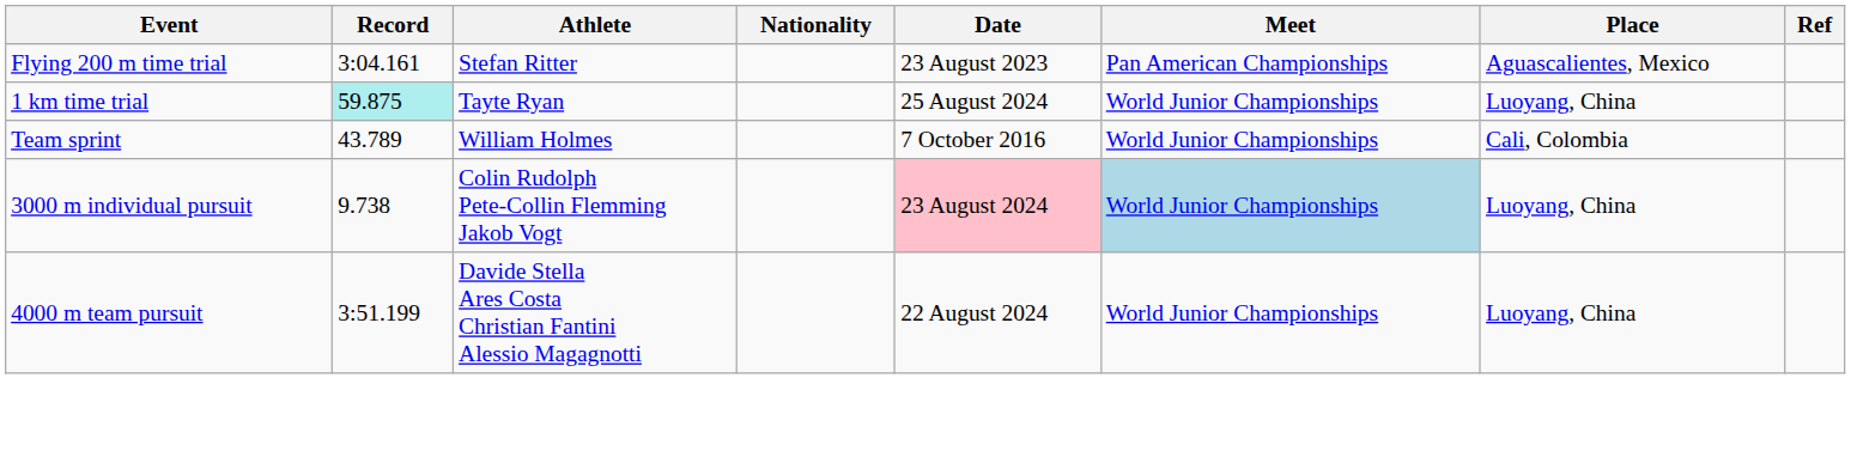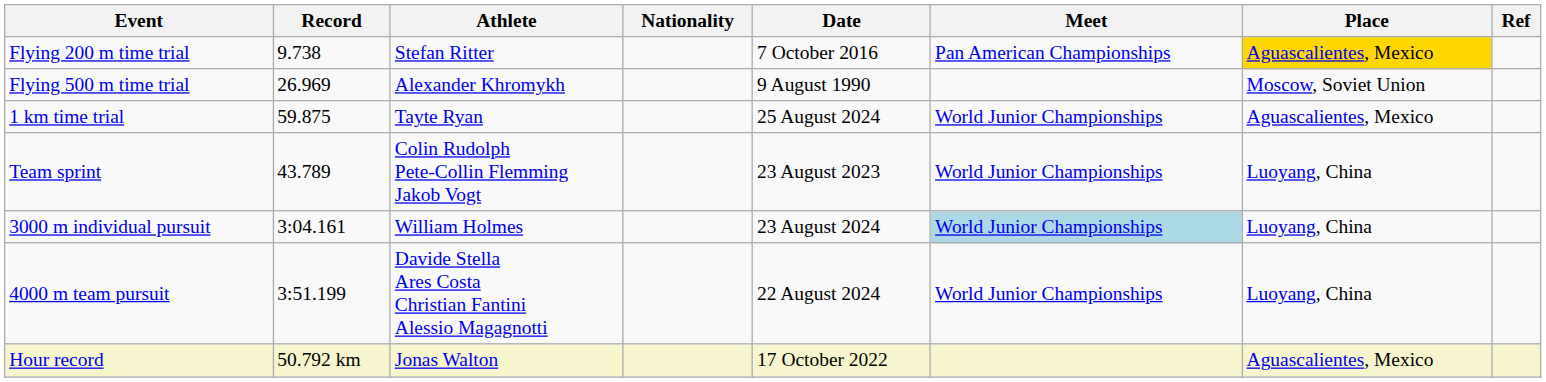 <table class="wikitable" style="font-size:95%; width: 95%;">
 <tr>
 <th>Event</th>
 <th>Record</th>
 <th>Athlete</th>
 <th>Nationality</th>
 <th>Date</th>
 <th>Meet</th>
 <th>Place</th>
 <th>Ref</th>
 </tr>
 <tr>
 <td><a href='#'>Flying 200 m time trial</a></td>
-<td>3:04.161</td>
+<td>9.738</td>
 <td><a href='#'>Stefan Ritter</a></td>
 <td></td>
-<td>23 August 2023</td>
+<td>7 October 2016</td>
 <td><a href='#'>Pan American Championships</a></td>
+<td style="background: gold;"><a href='#'>Aguascalientes</a>, Mexico</td>
+<td></td>
+</tr>
+<tr>
+<td><a href='#'>Flying 500 m time trial</a></td>
+<td>26.969</td>
+<td><a href='#'>Alexander Khromykh</a></td>
+<td></td>
+<td>9 August 1990</td>
+<td></td>
+<td><a href='#'>Moscow</a>, Soviet Union</td>
+<td></td>
+</tr>
+<tr>
+<td><a href='#'>1 km time trial</a></td>
+<td>59.875</td>
+<td><a href='#'>Tayte Ryan</a></td>
+<td></td>
+<td>25 August 2024</td>
+<td><a href='#'>World Junior Championships</a></td>
 <td><a href='#'>Aguascalientes</a>, Mexico</td>
 <td></td>
 </tr>
 <tr>
-<td><a href='#'>1 km time trial</a></td>
-<td style="background: paleturquoise;">59.875</td>
-<td><a href='#'>Tayte Ryan</a></td>
+<td><a href='#'>Team sprint</a></td>
+<td>43.789</td>
+<td><a href='#'>Colin Rudolph</a><br><a href='#'>Pete-Collin Flemming</a><br><a href='#'>Jakob Vogt</a></td>
 <td></td>
-<td>25 August 2024</td>
+<td>23 August 2023</td>
 <td><a href='#'>World Junior Championships</a></td>
 <td><a href='#'>Luoyang</a>, China</td>
 <td></td>
 </tr>
 <tr>
-<td><a href='#'>Team sprint</a></td>
-<td>43.789</td>
+<td><a href='#'>3000 m individual pursuit</a></td>
+<td>3:04.161</td>
 <td><a href='#'>William Holmes</a></td>
 <td></td>
-<td>7 October 2016</td>
-<td><a href='#'>World Junior Championships</a></td>
-<td><a href='#'>Cali</a>, Colombia</td>
-<td></td>
-</tr>
-<tr>
-<td><a href='#'>3000 m individual pursuit</a></td>
-<td>9.738</td>
-<td><a href='#'>Colin Rudolph</a><br><a href='#'>Pete-Collin Flemming</a><br><a href='#'>Jakob Vogt</a></td>
-<td></td>
-<td style="background: pink;">23 August 2024</td>
+<td>23 August 2024</td>
 <td style="background: lightblue;"><a href='#'>World Junior Championships</a></td>
 <td><a href='#'>Luoyang</a>, China</td>
 <td></td>
 </tr>
 <tr>
 <td><a href='#'>4000 m team pursuit</a></td>
 <td>3:51.199</td>
 <td><a href='#'>Davide Stella</a><br><a href='#'>Ares Costa</a><br><a href='#'>Christian Fantini</a><br><a href='#'>Alessio Magagnotti</a></td>
 <td></td>
 <td>22 August 2024</td>
 <td><a href='#'>World Junior Championships</a></td>
 <td><a href='#'>Luoyang</a>, China</td>
 <td></td>
 </tr>
+<tr style="background:#f6F5CE;">
+<td><a href='#'>Hour record</a></td>
+<td>50.792 km</td>
+<td><a href='#'>Jonas Walton</a></td>
+<td></td>
+<td>17 October 2022</td>
+<td></td>
+<td><a href='#'>Aguascalientes</a>, Mexico</td>
+<td></td>
+</tr>
 </table>
